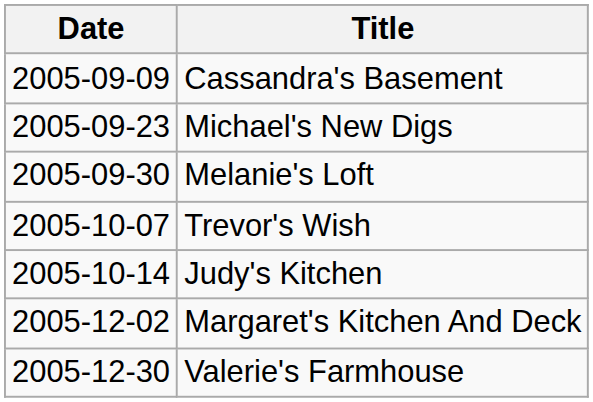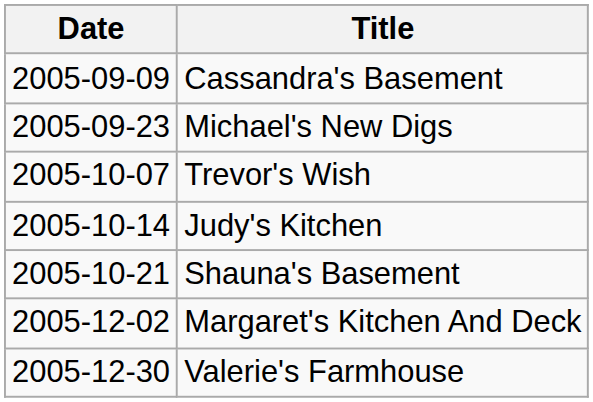 <table class="wikitable">
 <tr>
 <th>Date</th>
 <th>Title</th>
 </tr>
 <tr>
 <td>2005-09-09</td>
 <td>Cassandra's Basement</td>
 </tr>
 <tr>
 <td>2005-09-23</td>
 <td>Michael's New Digs</td>
 </tr>
 <tr>
-<td>2005-09-30</td>
-<td>Melanie's Loft</td>
-</tr>
-<tr>
 <td>2005-10-07</td>
 <td>Trevor's Wish</td>
 </tr>
 <tr>
 <td>2005-10-14</td>
 <td>Judy's Kitchen</td>
+</tr>
+<tr>
+<td>2005-10-21</td>
+<td>Shauna's Basement</td>
 </tr>
 <tr>
 <td>2005-12-02</td>
 <td>Margaret's Kitchen And Deck</td>
 </tr>
 <tr>
 <td>2005-12-30</td>
 <td>Valerie's Farmhouse</td>
 </tr>
 </table>
